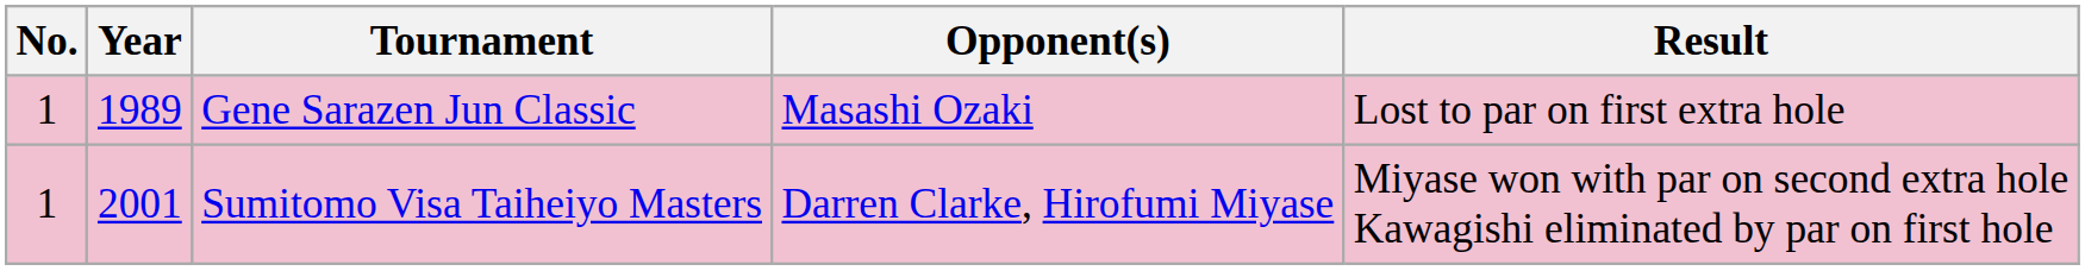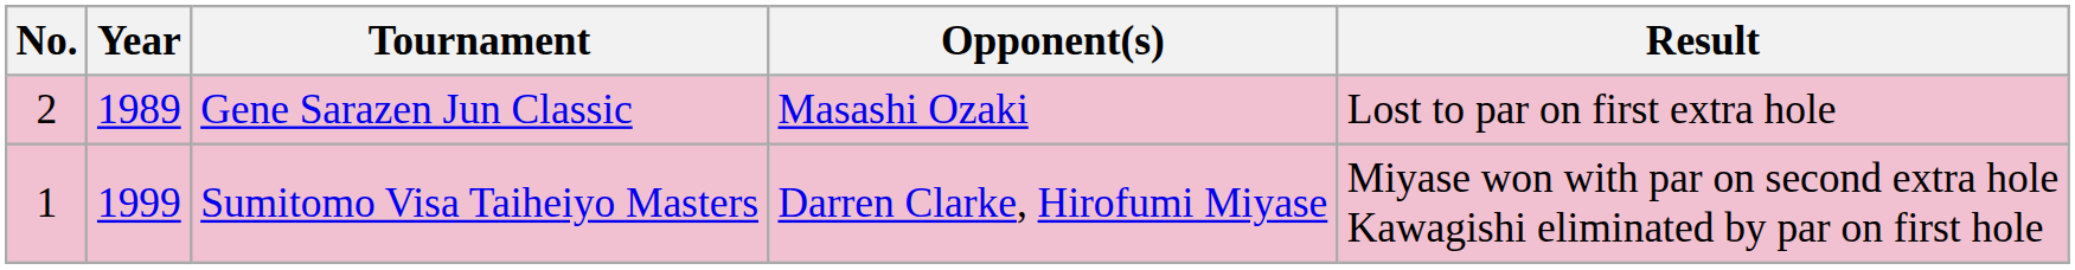 <table class="wikitable" style="font-size:95%;">
 <tr>
 <th>No.</th>
 <th>Year</th>
 <th>Tournament</th>
 <th>Opponent(s)</th>
 <th>Result</th>
 </tr>
 <tr style="background:#F2C1D1;">
-<td align=center>1</td>
+<td align=center>2</td>
 <td><a href='#'>1989</a></td>
 <td><a href='#'>Gene Sarazen Jun Classic</a></td>
 <td> <a href='#'>Masashi Ozaki</a></td>
 <td>Lost to par on first extra hole</td>
 </tr>
 <tr style="background:#F2C1D1;">
 <td align=center>1</td>
-<td><a href='#'>2001</a></td>
+<td><a href='#'>1999</a></td>
 <td><a href='#'>Sumitomo Visa Taiheiyo Masters</a></td>
 <td> <a href='#'>Darren Clarke</a>,  <a href='#'>Hirofumi Miyase</a></td>
 <td>Miyase won with par on second extra hole<br>Kawagishi eliminated by par on first hole</td>
 </tr>
 </table>
